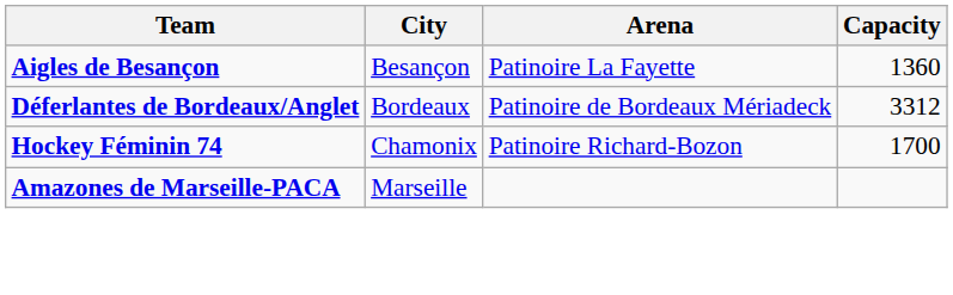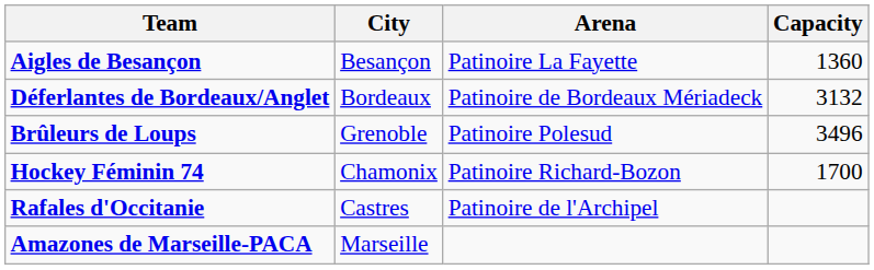 <table class="wikitable sortable">
 <tr>
 <th>Team</th>
 <th>City</th>
 <th>Arena</th>
 <th>Capacity</th>
 </tr>
 <tr>
 <td><strong><a href='#'>Aigles de Besançon</a></strong></td>
 <td><a href='#'>Besançon</a></td>
 <td><a href='#'>Patinoire La Fayette</a></td>
 <td style="text-align:right;">1360</td>
 </tr>
 <tr>
 <td><strong><a href='#'>Déferlantes de Bordeaux/Anglet</a></strong></td>
 <td><a href='#'>Bordeaux</a></td>
 <td><a href='#'>Patinoire de Bordeaux Mériadeck</a></td>
-<td style="text-align:right;">3312</td>
+<td style="text-align:right;">3132</td>
+</tr>
+<tr>
+<td><strong><a href='#'>Brûleurs de Loups</a></strong></td>
+<td><a href='#'>Grenoble</a></td>
+<td><a href='#'>Patinoire Polesud</a></td>
+<td style="text-align:right;">3496</td>
 </tr>
 <tr>
 <td><strong><a href='#'>Hockey Féminin 74</a></strong></td>
 <td><a href='#'>Chamonix</a></td>
 <td><a href='#'>Patinoire Richard-Bozon</a></td>
 <td style="text-align:right;">1700</td>
 </tr>
 <tr>
+<td><strong><a href='#'>Rafales d'Occitanie</a></strong></td>
+<td><a href='#'>Castres</a></td>
+<td><a href='#'>Patinoire de l'Archipel</a></td>
+<td style="text-align:right;"></td>
+</tr>
+<tr>
 <td><strong><a href='#'>Amazones de Marseille-PACA</a></strong></td>
 <td><a href='#'>Marseille</a></td>
 <td></td>
 <td style="text-align:right;"></td>
 </tr>
 </table>
